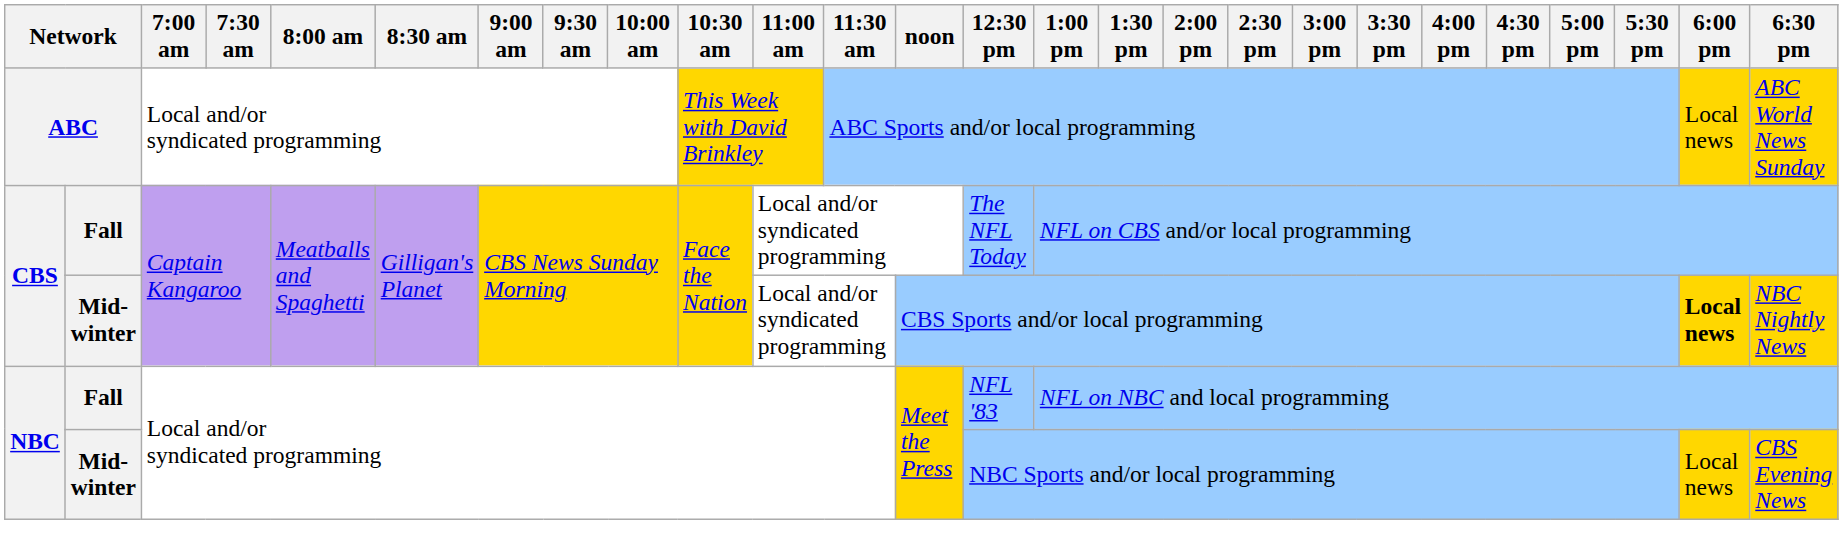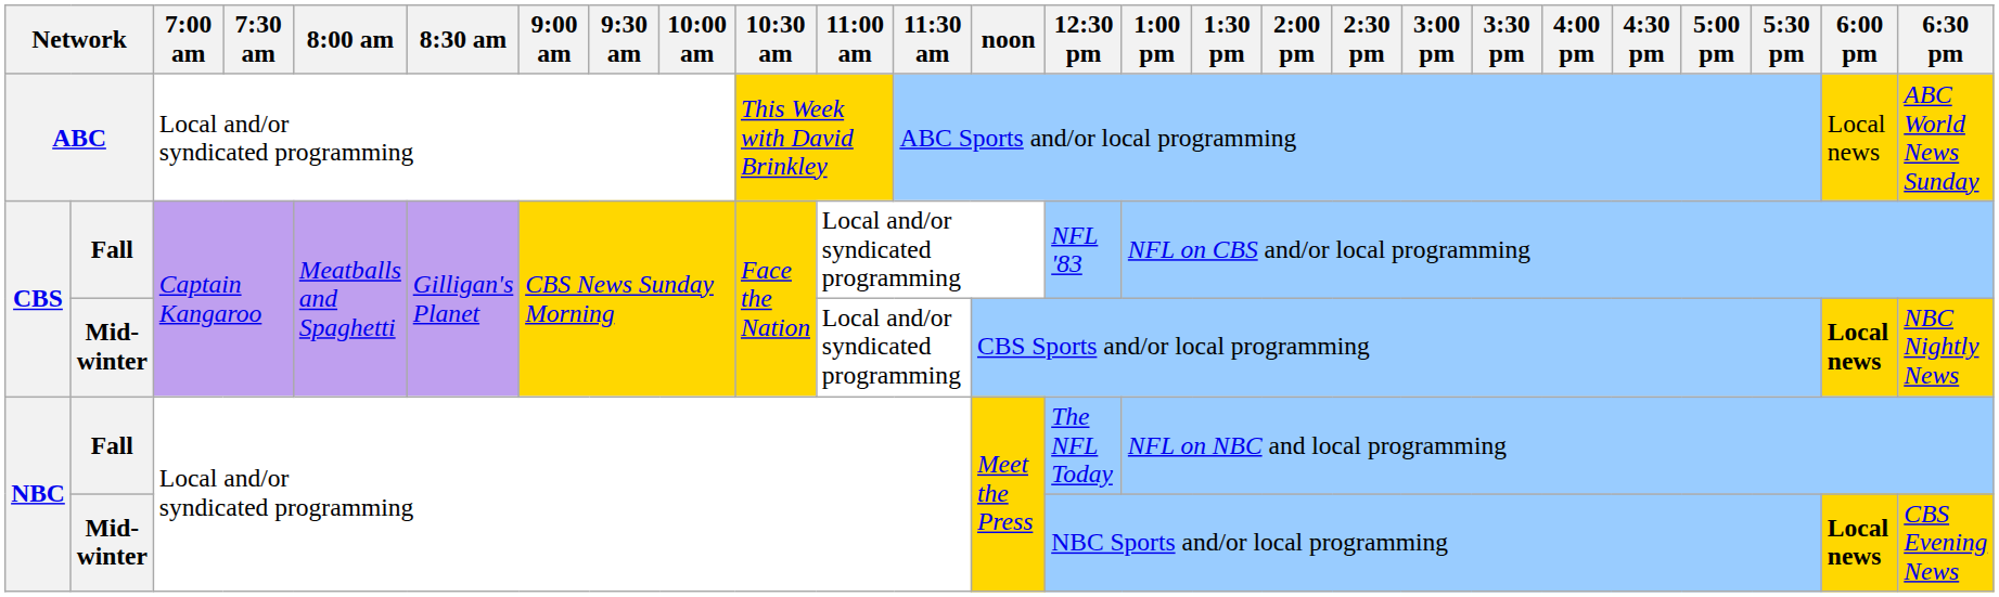 <table class=wikitable>
 <tr>
 <th width="1.5%" bgcolor="#C0C0C0" colspan="2">Network</th>
 <th width="4%" bgcolor="#C0C0C0">7:00 am</th>
 <th width="4%" bgcolor="#C0C0C0">7:30 am</th>
 <th width="4%" bgcolor="#C0C0C0">8:00 am</th>
 <th width="4%" bgcolor="#C0C0C0">8:30 am</th>
 <th width="4%" bgcolor="#C0C0C0">9:00 am</th>
 <th width="4%" bgcolor="#C0C0C0">9:30 am</th>
 <th width="4%" bgcolor="#C0C0C0">10:00 am</th>
 <th width="4%" bgcolor="#C0C0C0">10:30 am</th>
 <th width="4%" bgcolor="#C0C0C0">11:00 am</th>
 <th width="4%" bgcolor="#C0C0C0">11:30 am</th>
 <th width="4%" bgcolor="#C0C0C0">noon</th>
 <th width="4%" bgcolor="#C0C0C0">12:30 pm</th>
 <th width="4%" bgcolor="#C0C0C0">1:00 pm</th>
 <th width="4%" bgcolor="#C0C0C0">1:30 pm</th>
 <th width="4%" bgcolor="#C0C0C0">2:00 pm</th>
 <th width="4%" bgcolor="#C0C0C0">2:30 pm</th>
 <th width="4%" bgcolor="#C0C0C0">3:00 pm</th>
 <th width="4%" bgcolor="#C0C0C0">3:30 pm</th>
 <th width="4%" bgcolor="#C0C0C0">4:00 pm</th>
 <th width="4%" bgcolor="#C0C0C0">4:30 pm</th>
 <th width="4%" bgcolor="#C0C0C0">5:00 pm</th>
 <th width="4%" bgcolor="#C0C0C0">5:30 pm</th>
 <th width="4%" bgcolor="#C0C0C0">6:00 pm</th>
 <th width="4%" bgcolor="#C0C0C0">6:30 pm</th>
 </tr>
 <tr>
 <th bgcolor="#C0C0C0" colspan="2"><a href='#'>ABC</a></th>
 <td bgcolor="white" colspan="7">Local and/or<br>syndicated programming</td>
 <td bgcolor="gold" colspan="2"><em><a href='#'>This Week with David Brinkley</a></em></td>
 <td bgcolor="99ccff" colspan="13"><a href='#'>ABC Sports</a> and/or local programming</td>
 <td bgcolor="gold">Local news</td>
 <td bgcolor="gold"><em><a href='#'>ABC World News Sunday</a></em></td>
 </tr>
 <tr>
 <th bgcolor="#C0C0C0" rowspan="2"><a href='#'>CBS</a></th>
 <th>Fall</th>
 <td bgcolor="bf9fef" rowspan="2"colspan="2"><em><a href='#'>Captain Kangaroo</a></em></td>
 <td bgcolor=bf9fef rowspan=2><em><a href='#'>Meatballs and Spaghetti</a></em> </td>
 <td bgcolor=bf9fef rowspan=2><em><a href='#'>Gilligan's Planet</a></em> </td>
 <td bgcolor="gold" rowspan="2"colspan="3"><em><a href='#'>CBS News Sunday Morning</a></em></td>
 <td bgcolor="gold" rowspan="2"colspan="1"><em><a href='#'>Face the Nation</a></em></td>
 <td bgcolor="white" rowspan="1"colspan="3">Local and/or<br>syndicated programming</td>
-<td bgcolor="99ccff" rowspan="1"><em><a href='#'>The NFL Today</a></em></td>
+<td bgcolor="99ccff" rowspan="1"><em><a href='#'>NFL '83</a></em></td>
 <td bgcolor="99ccff" colspan="12" rowspan="1"><em><a href='#'>NFL on CBS</a></em> and/or local programming</td>
 </tr>
 <tr>
 <th>Mid-winter</th>
 <td bgcolor="white" rowspan="1"colspan="2">Local and/or<br>syndicated programming</td>
 <td bgcolor="99ccff" rowspan="1"colspan="12"><a href='#'>CBS Sports</a> and/or local programming</td>
 <td bgcolor="gold"rowspan="1"><strong>Local news</strong></td>
 <td bgcolor="gold" rowspan="1"><em><a href='#'>NBC Nightly News</a></em></td>
 </tr>
 <tr>
 <th bgcolor="#C0C0C0" rowspan="2"><a href='#'>NBC</a></th>
 <th>Fall</th>
 <td bgcolor="white" colspan="10" rowspan="2">Local and/or<br>syndicated programming</td>
 <td bgcolor="gold" rowspan="2"><em><a href='#'>Meet the Press</a></em></td>
-<td bgcolor="99ccff" rowspan="1"><em><a href='#'>NFL '83</a></em></td>
+<td bgcolor="99ccff" rowspan="1"><em><a href='#'>The NFL Today</a></em></td>
 <td bgcolor="99ccff" colspan="12" rowspan="1"><em><a href='#'>NFL on NBC</a></em> and local programming</td>
 </tr>
 <tr>
 <th>Mid-winter</th>
 <td bgcolor="99ccff" colspan="11" rowspan="1"><a href='#'>NBC Sports</a> and/or local programming</td>
-<td bgcolor="gold" rowspan="1">Local news</td>
+<td bgcolor="gold" rowspan="1"><strong>Local news</strong></td>
 <td bgcolor="gold"rowspan="1"><em><a href='#'>CBS Evening News</a></em></td>
 </tr>
 </table>
